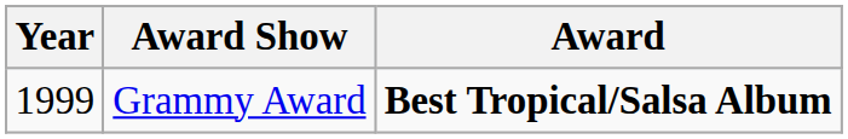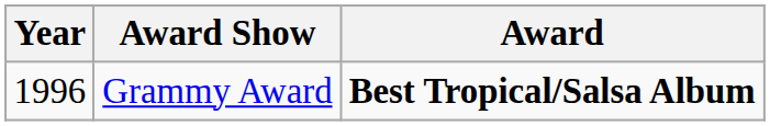 <table class="wikitable">
 <tr style="background:#ebf5ff;">
 <th>Year</th>
 <th>Award Show</th>
 <th>Award</th>
 </tr>
 <tr>
-<td align="left">1999</td>
+<td align="left">1996</td>
 <td align="left"><a href='#'>Grammy Award</a></td>
 <td align="left"><strong>Best Tropical/Salsa Album</strong></td>
 </tr>
 </table>
